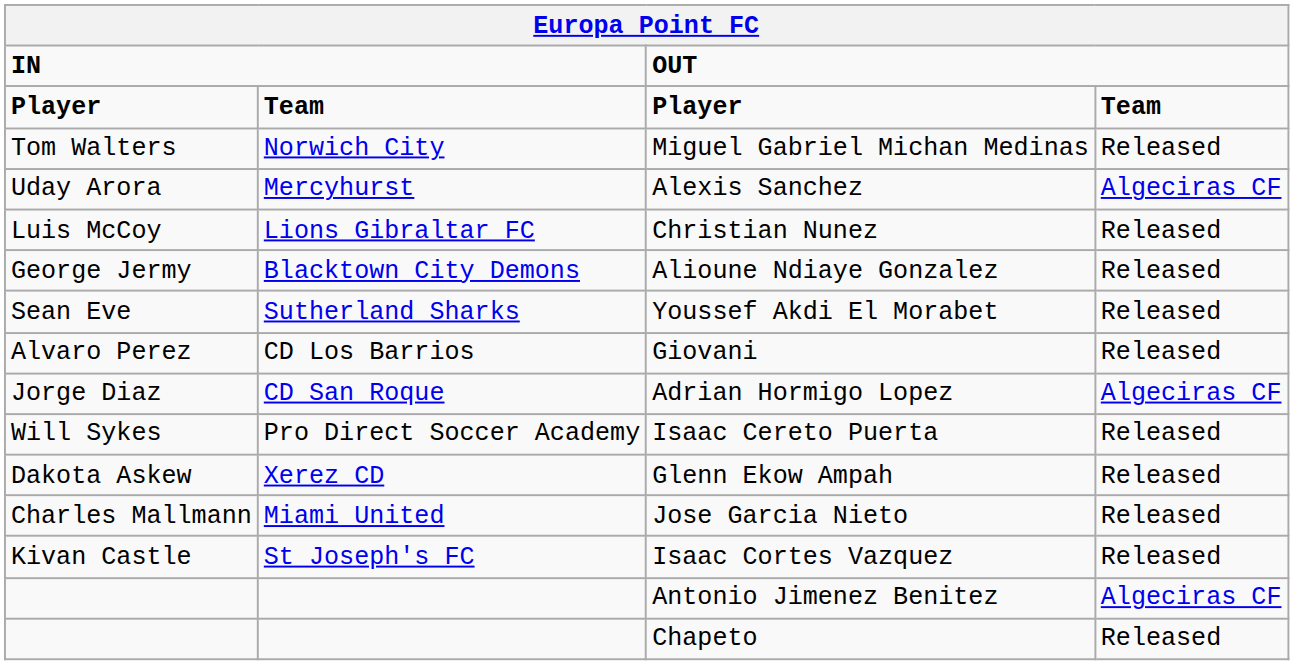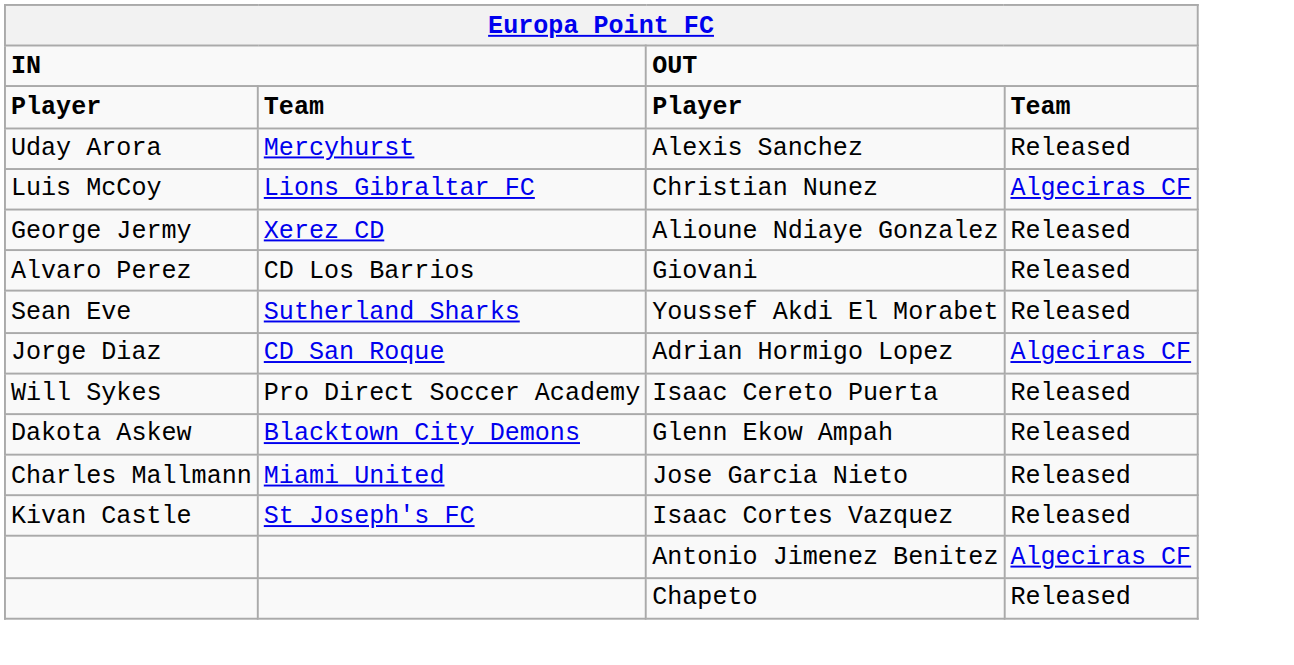 <table class="wikitable">
 <tr>
 <th colspan="4"><a href='#'>Europa Point FC</a></th>
 </tr>
 <tr>
 <td colspan="2"><strong>IN</strong></td>
 <td colspan="2"><strong>OUT</strong></td>
 </tr>
 <tr>
 <td><strong>Player</strong></td>
 <td><strong>Team</strong></td>
 <td><strong>Player</strong></td>
 <td><strong>Team</strong></td>
 </tr>
 <tr>
-<td>Tom Walters</td>
-<td><a href='#'>Norwich City</a></td>
-<td>Miguel Gabriel Michan Medinas</td>
-<td>Released</td>
-</tr>
-<tr>
 <td>Uday Arora</td>
 <td><a href='#'>Mercyhurst</a></td>
 <td>Alexis Sanchez</td>
-<td><a href='#'>Algeciras CF</a></td>
+<td>Released</td>
 </tr>
 <tr>
 <td>Luis McCoy</td>
 <td><a href='#'>Lions Gibraltar FC</a></td>
 <td>Christian Nunez</td>
+<td><a href='#'>Algeciras CF</a></td>
+</tr>
+<tr>
+<td>George Jermy</td>
+<td><a href='#'>Xerez CD</a></td>
+<td>Alioune Ndiaye Gonzalez</td>
 <td>Released</td>
 </tr>
 <tr>
-<td>George Jermy</td>
-<td><a href='#'>Blacktown City Demons</a></td>
-<td>Alioune Ndiaye Gonzalez</td>
+<td>Alvaro Perez</td>
+<td>CD Los Barrios</td>
+<td>Giovani</td>
 <td>Released</td>
 </tr>
 <tr>
 <td>Sean Eve</td>
 <td><a href='#'>Sutherland Sharks</a></td>
 <td>Youssef Akdi El Morabet</td>
-<td>Released</td>
-</tr>
-<tr>
-<td>Alvaro Perez</td>
-<td>CD Los Barrios</td>
-<td>Giovani</td>
 <td>Released</td>
 </tr>
 <tr>
 <td>Jorge Diaz</td>
 <td><a href='#'>CD San Roque</a></td>
 <td>Adrian Hormigo Lopez</td>
 <td><a href='#'>Algeciras CF</a></td>
 </tr>
 <tr>
 <td>Will Sykes</td>
 <td>Pro Direct Soccer Academy</td>
 <td>Isaac Cereto Puerta</td>
 <td>Released</td>
 </tr>
 <tr>
 <td>Dakota Askew</td>
-<td><a href='#'>Xerez CD</a></td>
+<td><a href='#'>Blacktown City Demons</a></td>
 <td>Glenn Ekow Ampah</td>
 <td>Released</td>
 </tr>
 <tr>
 <td>Charles Mallmann</td>
 <td><a href='#'>Miami United</a></td>
 <td>Jose Garcia Nieto</td>
 <td>Released</td>
 </tr>
 <tr>
 <td>Kivan Castle</td>
 <td><a href='#'>St Joseph's FC</a></td>
 <td>Isaac Cortes Vazquez</td>
 <td>Released</td>
 </tr>
 <tr>
 <td></td>
 <td></td>
 <td>Antonio Jimenez Benitez</td>
 <td><a href='#'>Algeciras CF</a></td>
 </tr>
 <tr>
 <td></td>
 <td></td>
 <td>Chapeto</td>
 <td>Released</td>
 </tr>
 </table>
